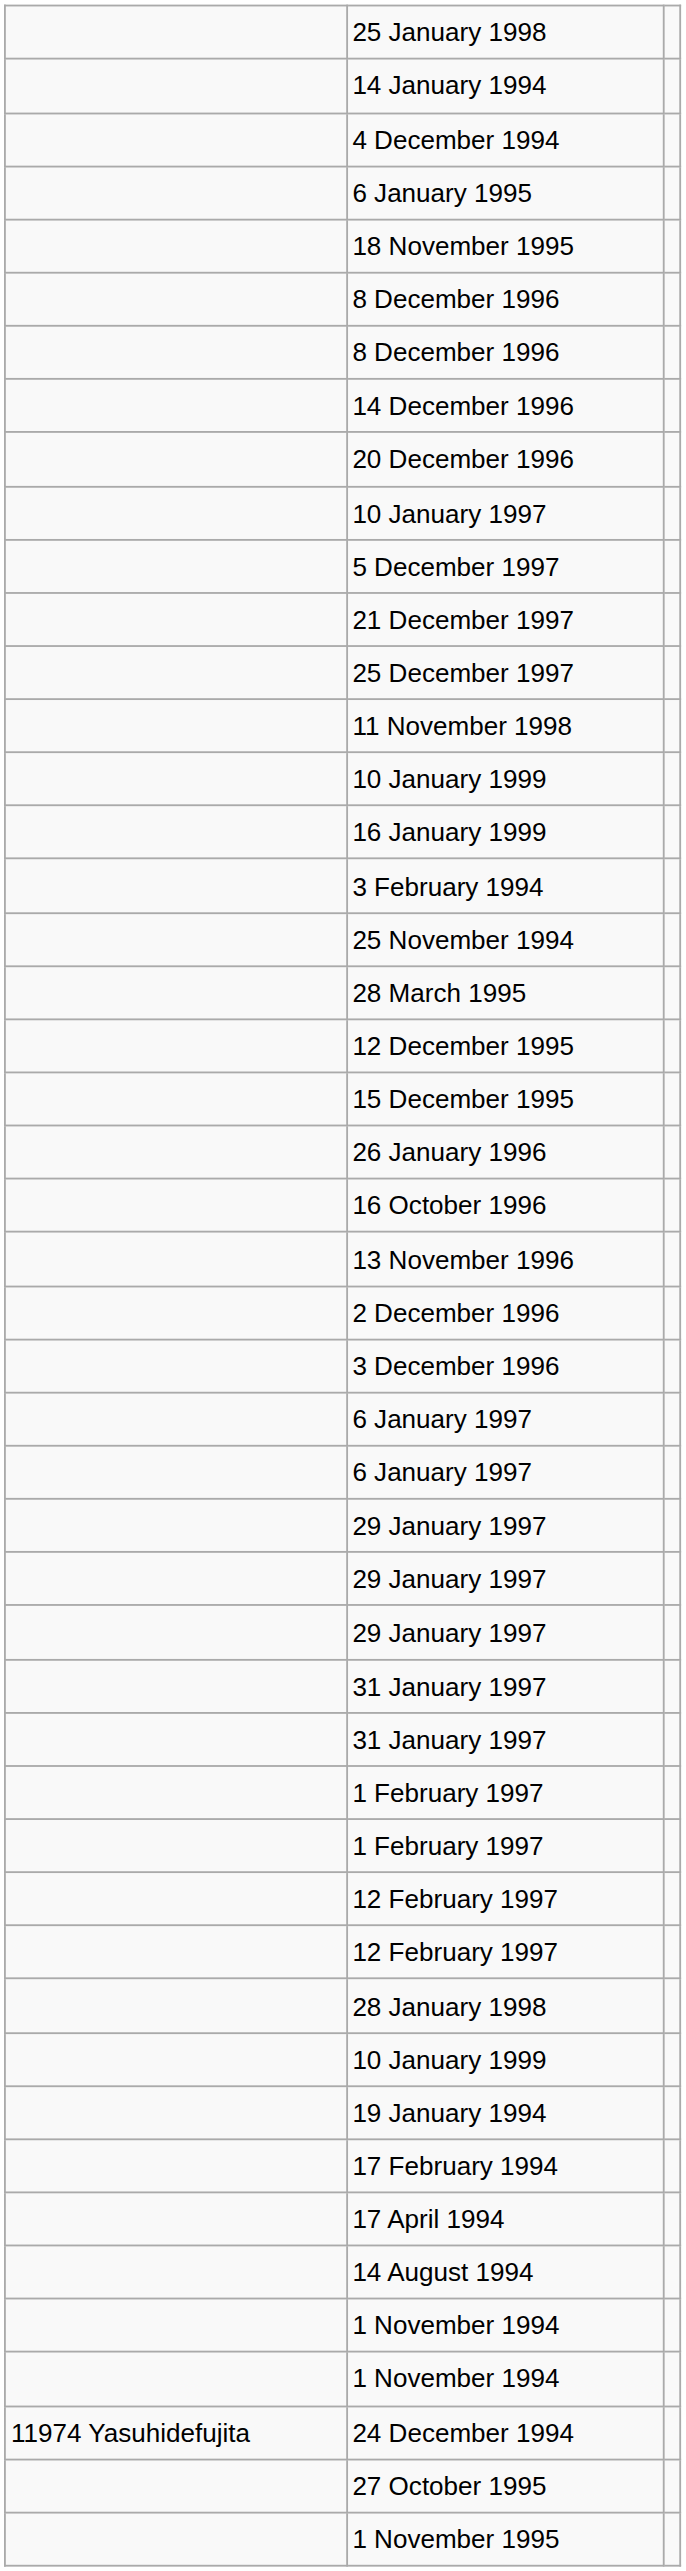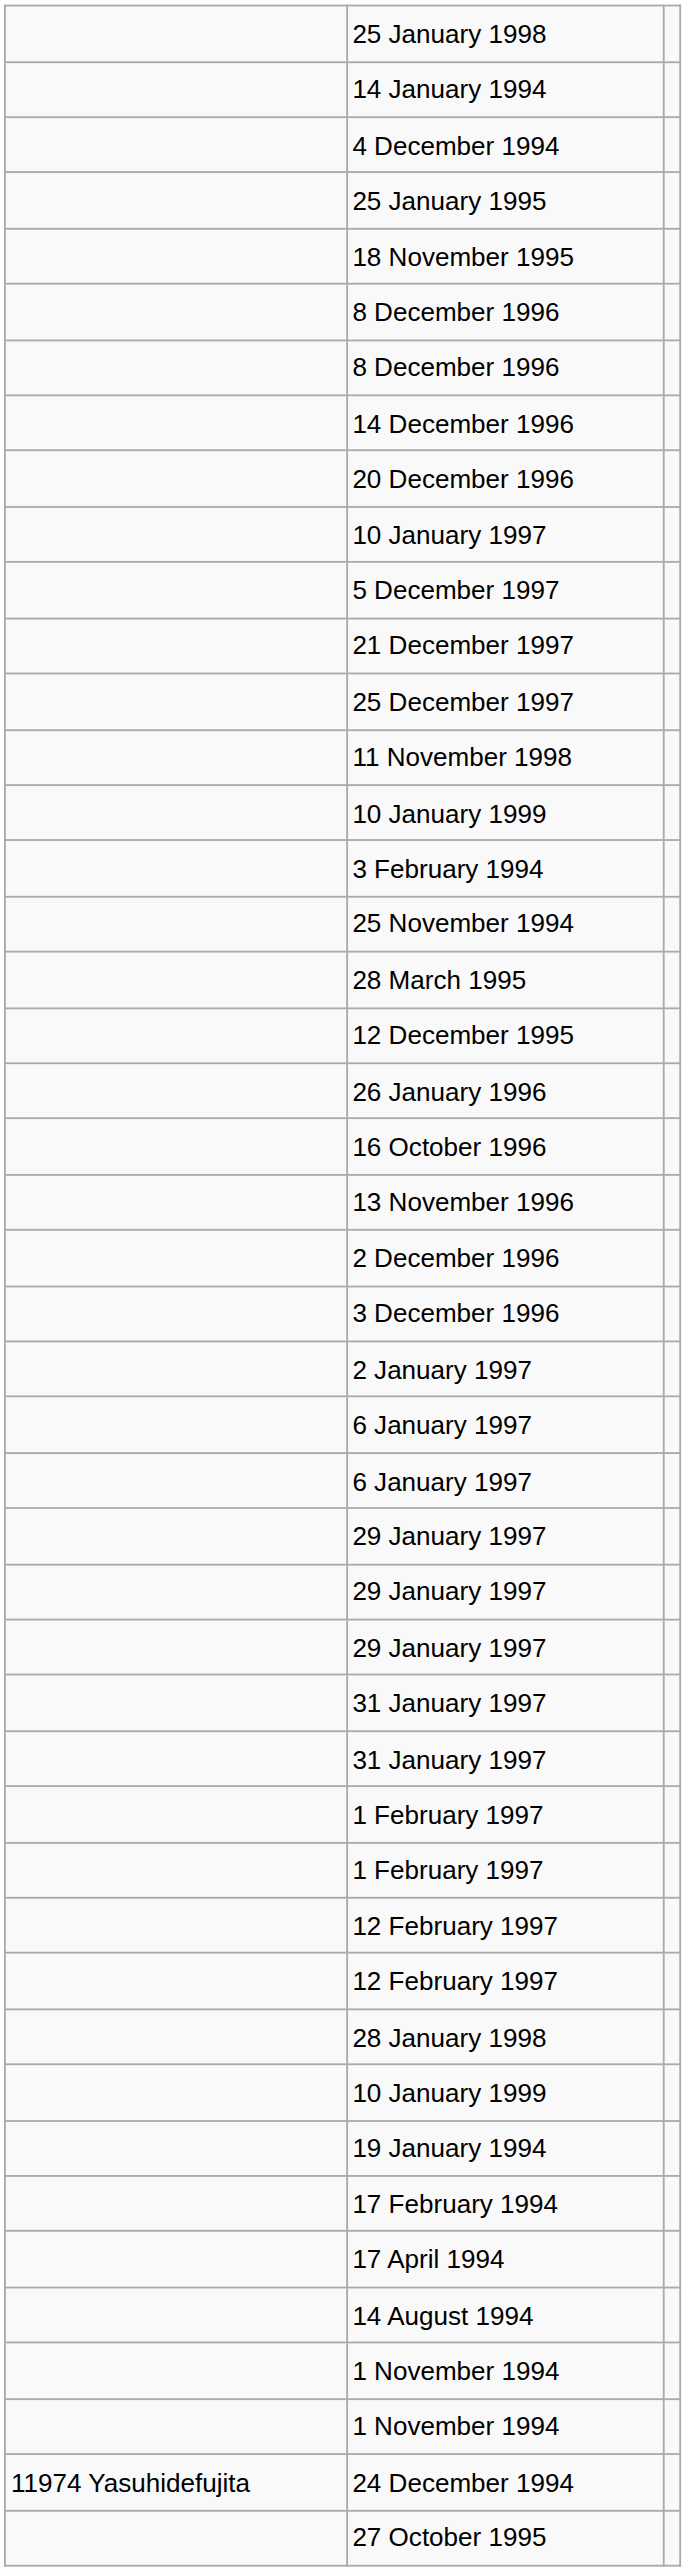 <table class="wikitable" style="font-size: 89%; float: left; width: 26em; margin-right: 1em; height: 1400px">
 <tr>
 <td></td>
 <td>25 January 1998</td>
 <td></td>
 </tr>
 <tr>
 <td></td>
 <td>14 January 1994</td>
 <td></td>
 </tr>
 <tr>
 <td></td>
 <td>4 December 1994</td>
 <td></td>
 </tr>
 <tr>
 <td></td>
-<td>6 January 1995</td>
+<td>25 January 1995</td>
 <td></td>
 </tr>
 <tr>
 <td></td>
 <td>18 November 1995</td>
 <td></td>
 </tr>
 <tr>
 <td></td>
 <td>8 December 1996</td>
 <td></td>
 </tr>
 <tr>
 <td></td>
 <td>8 December 1996</td>
 <td></td>
 </tr>
 <tr>
 <td></td>
 <td>14 December 1996</td>
 <td></td>
 </tr>
 <tr>
 <td></td>
 <td>20 December 1996</td>
 <td></td>
 </tr>
 <tr>
 <td></td>
 <td>10 January 1997</td>
 <td></td>
 </tr>
 <tr>
 <td></td>
 <td>5 December 1997</td>
 <td></td>
 </tr>
 <tr>
 <td></td>
 <td>21 December 1997</td>
 <td></td>
 </tr>
 <tr>
 <td></td>
 <td>25 December 1997</td>
 <td></td>
 </tr>
 <tr>
 <td></td>
 <td>11 November 1998</td>
 <td></td>
 </tr>
 <tr>
 <td></td>
 <td>10 January 1999</td>
 <td></td>
 </tr>
 <tr>
 <td></td>
-<td>16 January 1999</td>
-<td></td>
-</tr>
-<tr>
-<td></td>
 <td>3 February 1994</td>
 <td></td>
 </tr>
 <tr>
 <td></td>
 <td>25 November 1994</td>
 <td></td>
 </tr>
 <tr>
 <td></td>
 <td>28 March 1995</td>
 <td></td>
 </tr>
 <tr>
 <td></td>
 <td>12 December 1995</td>
-<td></td>
-</tr>
-<tr>
-<td></td>
-<td>15 December 1995</td>
 <td></td>
 </tr>
 <tr>
 <td></td>
 <td>26 January 1996</td>
 <td></td>
 </tr>
 <tr>
 <td></td>
 <td>16 October 1996</td>
 <td></td>
 </tr>
 <tr>
 <td></td>
 <td>13 November 1996</td>
 <td></td>
 </tr>
 <tr>
 <td></td>
 <td>2 December 1996</td>
 <td></td>
 </tr>
 <tr>
 <td></td>
 <td>3 December 1996</td>
+<td></td>
+</tr>
+<tr>
+<td></td>
+<td>2 January 1997</td>
 <td></td>
 </tr>
 <tr>
 <td></td>
 <td>6 January 1997</td>
 <td></td>
 </tr>
 <tr>
 <td></td>
 <td>6 January 1997</td>
 <td></td>
 </tr>
 <tr>
 <td></td>
 <td>29 January 1997</td>
 <td></td>
 </tr>
 <tr>
 <td></td>
 <td>29 January 1997</td>
 <td></td>
 </tr>
 <tr>
 <td></td>
 <td>29 January 1997</td>
 <td></td>
 </tr>
 <tr>
 <td></td>
 <td>31 January 1997</td>
 <td></td>
 </tr>
 <tr>
 <td></td>
 <td>31 January 1997</td>
 <td></td>
 </tr>
 <tr>
 <td></td>
 <td>1 February 1997</td>
 <td></td>
 </tr>
 <tr>
 <td></td>
 <td>1 February 1997</td>
 <td></td>
 </tr>
 <tr>
 <td></td>
 <td>12 February 1997</td>
 <td></td>
 </tr>
 <tr>
 <td></td>
 <td>12 February 1997</td>
 <td></td>
 </tr>
 <tr>
 <td></td>
 <td>28 January 1998</td>
 <td></td>
 </tr>
 <tr>
 <td></td>
 <td>10 January 1999</td>
 <td></td>
 </tr>
 <tr>
 <td></td>
 <td>19 January 1994</td>
 <td></td>
 </tr>
 <tr>
 <td></td>
 <td>17 February 1994</td>
 <td></td>
 </tr>
 <tr>
 <td></td>
 <td>17 April 1994</td>
 <td></td>
 </tr>
 <tr>
 <td></td>
 <td>14 August 1994</td>
 <td></td>
 </tr>
 <tr>
 <td></td>
 <td>1 November 1994</td>
 <td></td>
 </tr>
 <tr>
 <td></td>
 <td>1 November 1994</td>
 <td></td>
 </tr>
 <tr>
 <td>11974 Yasuhidefujita</td>
 <td>24 December 1994</td>
 <td></td>
 </tr>
 <tr>
 <td></td>
 <td>27 October 1995</td>
 <td></td>
 </tr>
-<tr>
-<td></td>
-<td>1 November 1995</td>
-<td></td>
-</tr>
 </table>
